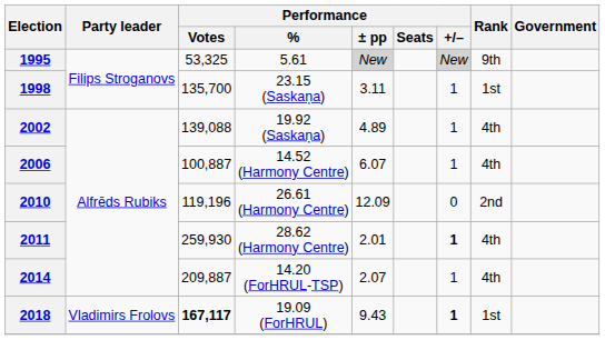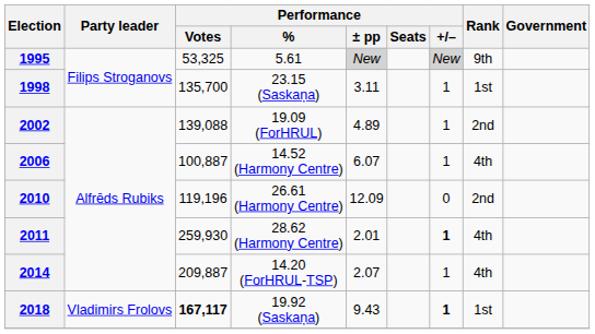 <table class=wikitable style=text-align:center>
 <tr>
 <th rowspan="2">Election</th>
 <th rowspan="2">Party leader</th>
 <th colspan="5" scope="col">Performance</th>
 <th rowspan="2">Rank</th>
 <th rowspan="2">Government</th>
 </tr>
 <tr>
 <th>Votes</th>
 <th>%</th>
 <th>± pp</th>
 <th>Seats</th>
 <th>+/–</th>
 </tr>
 <tr>
 <th><a href='#'>1995</a></th>
 <td rowspan=2><a href='#'>Filips Stroganovs</a></td>
 <td>53,325</td>
 <td>5.61</td>
 <td bgcolor="lightgrey"><em>New</em></td>
 <td></td>
 <td bgcolor="lightgrey"><em>New</em></td>
 <td>9th</td>
 <td></td>
 </tr>
 <tr>
 <th><a href='#'>1998</a></th>
 <td>135,700</td>
 <td>23.15<br>(<a href='#'>Saskaņa</a>)</td>
 <td> 3.11</td>
 <td></td>
 <td> 1</td>
 <td> 1st</td>
 <td></td>
 </tr>
 <tr>
 <th><a href='#'>2002</a></th>
 <td rowspan=5><a href='#'>Alfrēds Rubiks</a></td>
 <td>139,088</td>
-<td>19.92<br>(<a href='#'>Saskaņa</a>)</td>
+<td>19.09<br>(<a href='#'>ForHRUL</a>)</td>
 <td> 4.89</td>
 <td></td>
 <td> 1</td>
-<td> 4th</td>
+<td> 2nd</td>
 <td></td>
 </tr>
 <tr>
 <th><a href='#'>2006</a></th>
 <td>100,887</td>
 <td>14.52<br>(<a href='#'>Harmony Centre</a>)</td>
 <td> 6.07</td>
 <td></td>
 <td> 1</td>
 <td> 4th</td>
 <td></td>
 </tr>
 <tr>
 <th><a href='#'>2010</a></th>
 <td>119,196</td>
 <td>26.61<br>(<a href='#'>Harmony Centre</a>)</td>
 <td> 12.09</td>
 <td></td>
 <td> 0</td>
 <td>2nd</td>
 <td></td>
 </tr>
 <tr>
 <th><a href='#'>2011</a></th>
 <td>259,930</td>
 <td>28.62<br>(<a href='#'>Harmony Centre</a>)</td>
 <td> 2.01</td>
 <td></td>
 <td><strong> 1</strong></td>
 <td> 4th</td>
 <td></td>
 </tr>
 <tr>
 <th><a href='#'>2014</a></th>
 <td>209,887</td>
 <td>14.20<br>(<a href='#'>ForHRUL</a>-<a href='#'>TSP</a>)</td>
 <td> 2.07</td>
 <td></td>
 <td> 1</td>
 <td> 4th</td>
 <td></td>
 </tr>
 <tr>
 <th><a href='#'>2018</a></th>
 <td rowspan=1><a href='#'>Vladimirs Frolovs</a></td>
 <td><strong>167,117</strong></td>
-<td>19.09<br>(<a href='#'>ForHRUL</a>)</td>
+<td>19.92<br>(<a href='#'>Saskaņa</a>)</td>
 <td> 9.43</td>
 <td></td>
 <td><strong> 1</strong></td>
 <td> 1st</td>
 <td></td>
 </tr>
 <tr>
 </tr>
 </table>
